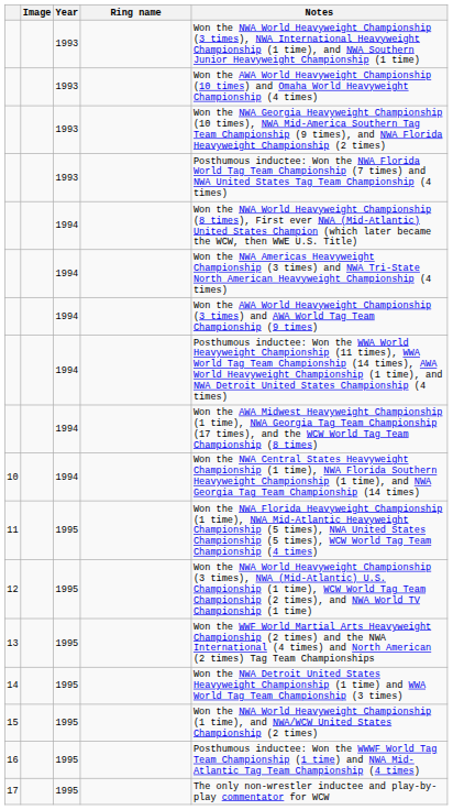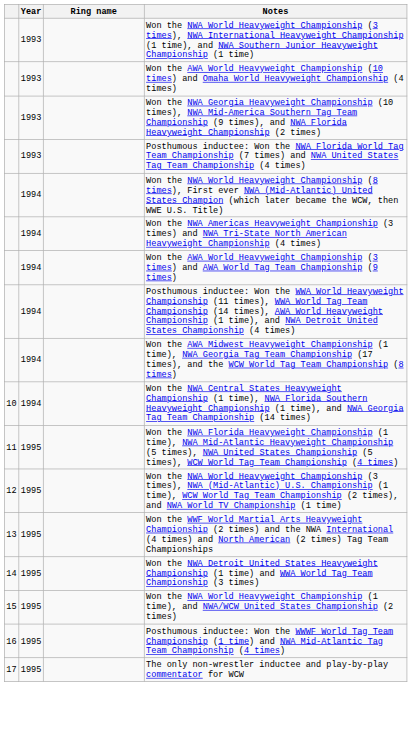 <table class="wikitable sortable">
 <tr>
 <th style="width:1%;"></th>
-<th class="unsortable">Image</th>
 <th style="width:1%;">Year</th>
 <th style="width:25%;">Ring name<br></th>
 <th class="unsortable">Notes</th>
 </tr>
 <tr>
-<td></td>
 <td></td>
 <td>1993</td>
 <td><br></td>
 <td>Won the <a href='#'>NWA World Heavyweight Championship</a> (<a href='#'>3 times</a>), <a href='#'>NWA International Heavyweight Championship</a> (1 time), and <a href='#'>NWA Southern Junior Heavyweight Championship</a> (1 time)</td>
 </tr>
 <tr>
 <td></td>
-<td></td>
 <td>1993</td>
 <td><br></td>
 <td>Won the <a href='#'>AWA World Heavyweight Championship</a> (<a href='#'>10 times</a>) and <a href='#'>Omaha World Heavyweight Championship</a> (4 times)</td>
 </tr>
 <tr>
-<td></td>
 <td></td>
 <td>1993</td>
 <td><br></td>
 <td>Won the <a href='#'>NWA Georgia Heavyweight Championship</a> (10 times), <a href='#'>NWA Mid-America Southern Tag Team Championship</a> (9 times), and <a href='#'>NWA Florida Heavyweight Championship</a> (2 times)</td>
 </tr>
 <tr>
 <td></td>
-<td></td>
 <td>1993</td>
 <td><br></td>
 <td>Posthumous inductee: Won the <a href='#'>NWA Florida World Tag Team Championship</a> (7 times) and <a href='#'>NWA United States Tag Team Championship</a> (4 times)</td>
 </tr>
 <tr>
-<td></td>
 <td></td>
 <td>1994</td>
 <td></td>
 <td>Won the <a href='#'>NWA World Heavyweight Championship</a> (<a href='#'>8 times</a>), First ever <a href='#'>NWA (Mid-Atlantic) United States Champion</a> (which later became the WCW, then WWE U.S. Title)</td>
 </tr>
 <tr>
 <td></td>
-<td></td>
 <td>1994</td>
 <td><br></td>
 <td>Won the <a href='#'>NWA Americas Heavyweight Championship</a> (3 times) and <a href='#'>NWA Tri-State North American Heavyweight Championship</a> (4 times)</td>
 </tr>
 <tr>
-<td></td>
 <td></td>
 <td>1994</td>
 <td><br></td>
 <td>Won the <a href='#'>AWA World Heavyweight Championship</a> (<a href='#'>3 times</a>) and <a href='#'>AWA World Tag Team Championship</a>  (<a href='#'>9 times</a>)</td>
 </tr>
 <tr>
 <td></td>
-<td></td>
 <td>1994</td>
 <td><br></td>
 <td>Posthumous inductee: Won the <a href='#'>WWA World Heavyweight Championship</a> (11 times), <a href='#'>WWA World Tag Team Championship</a> (14 times), <a href='#'>AWA World Heavyweight Championship</a> (1 time), and <a href='#'>NWA Detroit United States Championship</a> (4 times)</td>
 </tr>
 <tr>
-<td></td>
 <td></td>
 <td>1994</td>
 <td><br></td>
 <td>Won the <a href='#'>AWA Midwest Heavyweight Championship</a> (1 time), <a href='#'>NWA Georgia Tag Team Championship</a> (17 times), and the <a href='#'>WCW World Tag Team Championship</a> (<a href='#'>8 times</a>)</td>
 </tr>
 <tr>
 <td>10</td>
-<td></td>
 <td>1994</td>
 <td><br></td>
 <td>Won the <a href='#'>NWA Central States Heavyweight Championship</a> (1 time), <a href='#'>NWA Florida Southern Heavyweight Championship</a> (1 time), and <a href='#'>NWA Georgia Tag Team Championship</a> (14 times)</td>
 </tr>
 <tr>
 <td>11</td>
-<td></td>
 <td>1995</td>
 <td><br></td>
 <td>Won the <a href='#'>NWA Florida Heavyweight Championship</a> (1 time), <a href='#'>NWA Mid-Atlantic Heavyweight Championship</a> (5 times), <a href='#'>NWA United States Championship</a> (5 times), <a href='#'>WCW World Tag Team Championship</a> (<a href='#'>4 times</a>)</td>
 </tr>
 <tr>
 <td>12</td>
-<td></td>
 <td>1995</td>
 <td><br></td>
 <td>Won the <a href='#'>NWA World Heavyweight Championship</a> (3 times), <a href='#'>NWA (Mid-Atlantic) U.S. Championship</a> (1 time), <a href='#'>WCW World Tag Team Championship</a> (2 times), and <a href='#'>NWA World TV Championship</a> (1 time)</td>
 </tr>
 <tr>
 <td>13</td>
-<td></td>
 <td>1995</td>
 <td><br></td>
 <td>Won the <a href='#'>WWF World Martial Arts Heavyweight Championship</a> (2 times) and the NWA <a href='#'>International</a> (4 times) and <a href='#'>North American</a> (2 times) Tag Team Championships</td>
 </tr>
 <tr>
 <td>14</td>
-<td></td>
 <td>1995</td>
 <td></td>
 <td>Won the <a href='#'>NWA Detroit United States Heavyweight Championship</a> (1 time) and <a href='#'>WWA World Tag Team Championship</a> (3 times)</td>
 </tr>
 <tr>
 <td>15</td>
-<td></td>
 <td>1995</td>
 <td><br></td>
 <td>Won the <a href='#'>NWA World Heavyweight Championship</a> (1 time), and <a href='#'>NWA/WCW United States Championship</a> (2 times)</td>
 </tr>
 <tr>
 <td>16</td>
-<td></td>
 <td>1995</td>
 <td><br></td>
 <td>Posthumous inductee: Won the <a href='#'>WWWF World Tag Team Championship</a> (<a href='#'>1 time</a>) and <a href='#'>NWA Mid-Atlantic Tag Team Championship</a> (<a href='#'>4 times</a>)</td>
 </tr>
 <tr>
 <td>17</td>
-<td></td>
 <td>1995</td>
 <td><br></td>
 <td>The only non-wrestler inductee and play-by-play <a href='#'>commentator</a> for WCW</td>
 </tr>
 </table>
